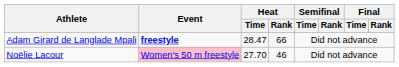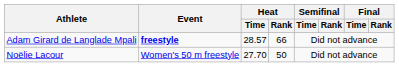 <table class=wikitable style="font-size:90%">
 <tr>
 <th rowspan="2">Athlete</th>
 <th rowspan="2">Event</th>
 <th colspan="2">Heat</th>
 <th colspan="2">Semifinal</th>
 <th colspan="2">Final</th>
 </tr>
 <tr style="font-size:95%">
 <th>Time</th>
 <th>Rank</th>
 <th>Time</th>
 <th>Rank</th>
 <th>Time</th>
 <th>Rank</th>
 </tr>
 <tr align=center>
 <td align=left><a href='#'>Adam Girard de Langlade Mpali</a></td>
 <td align=left><strong><a href='#'> freestyle</a></strong></td>
-<td>28.47</td>
+<td>28.57</td>
 <td>66</td>
 <td colspan=4>Did not advance</td>
 </tr>
 <tr align=center>
 <td align=left><a href='#'>Noëlie Lacour</a></td>
-<td align=left style="background: pink;"><a href='#'>Women's 50 m freestyle</a></td>
+<td align=left><a href='#'>Women's 50 m freestyle</a></td>
 <td>27.70</td>
-<td>46</td>
+<td>50</td>
 <td colspan="4">Did not advance</td>
 </tr>
 </table>
